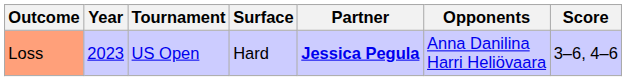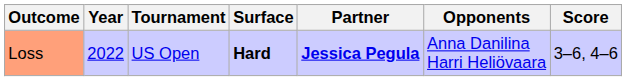 <table class="sortable wikitable">
 <tr>
 <th>Outcome</th>
 <th>Year</th>
 <th>Tournament</th>
 <th>Surface</th>
 <th>Partner</th>
 <th>Opponents</th>
 <th class="unsortable">Score</th>
 </tr>
 <tr bgcolor=ccccff>
 <td bgcolor=FFA07A>Loss</td>
-<td><a href='#'>2023</a></td>
+<td><a href='#'>2022</a></td>
 <td><a href='#'>US Open</a></td>
-<td>Hard</td>
+<td><strong>Hard</strong></td>
 <td><strong> <a href='#'>Jessica Pegula</a></strong></td>
 <td> <a href='#'>Anna Danilina</a> <br>  <a href='#'>Harri Heliövaara</a></td>
 <td>3–6, 4–6</td>
 </tr>
 </table>
